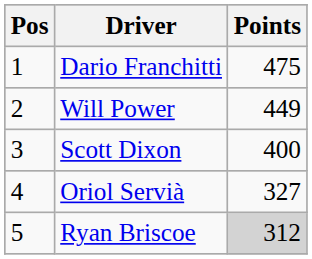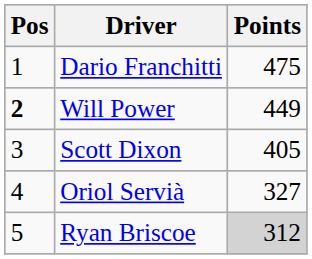 <table class="wikitable" style="font-size: 95%;">
 <tr>
 <th>Pos</th>
 <th>Driver</th>
 <th>Points</th>
 </tr>
 <tr>
 <td>1</td>
 <td> <a href='#'>Dario Franchitti</a></td>
 <td align="right">475</td>
 </tr>
 <tr>
-<td>2</td>
+<td><strong>2</strong></td>
 <td> <a href='#'>Will Power</a></td>
 <td align="right">449</td>
 </tr>
 <tr>
 <td>3</td>
 <td> <a href='#'>Scott Dixon</a></td>
-<td align="right">400</td>
+<td align="right">405</td>
 </tr>
 <tr>
 <td>4</td>
 <td> <a href='#'>Oriol Servià</a></td>
 <td align="right">327</td>
 </tr>
 <tr>
 <td>5</td>
 <td> <a href='#'>Ryan Briscoe</a></td>
 <td align="right" style="background: lightgrey;">312</td>
 </tr>
 </table>
